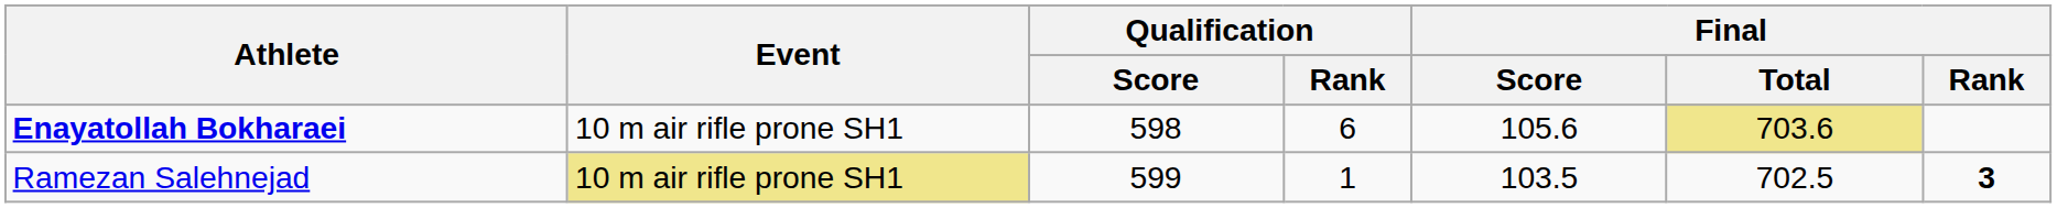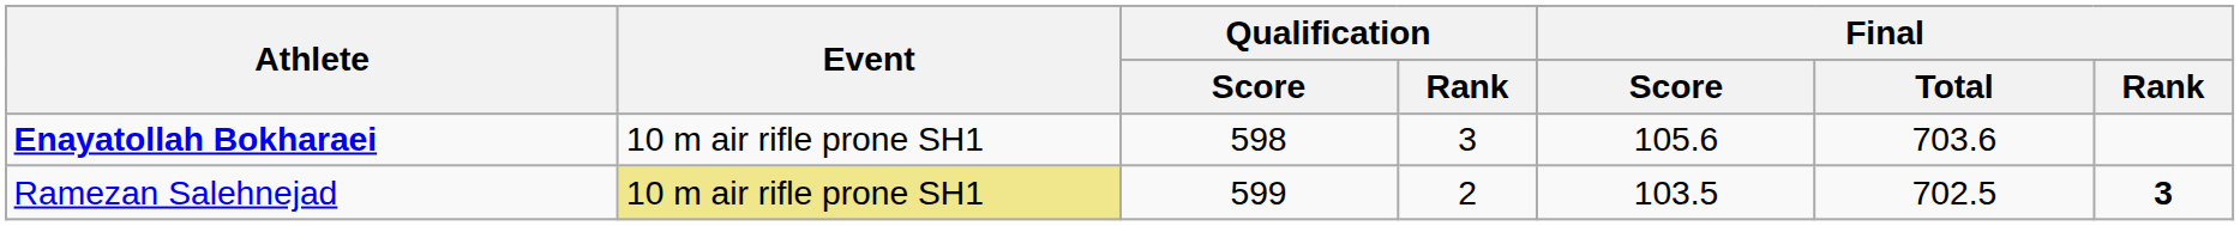 <table class="wikitable" width="75%" style="text-align:center; font-size:90%">
 <tr>
 <th rowspan="2" width="22%">Athlete</th>
 <th rowspan="2" width="18%">Event</th>
 <th colspan="2">Qualification</th>
 <th colspan="3">Final</th>
 </tr>
 <tr>
 <th width="10%">Score</th>
 <th width="5%">Rank</th>
 <th width="10%">Score</th>
 <th width="10%">Total</th>
 <th width="5%">Rank</th>
 </tr>
 <tr>
 <td align="left"><strong><a href='#'>Enayatollah Bokharaei</a></strong></td>
 <td align="left">10 m air rifle prone SH1</td>
 <td>598</td>
-<td>6 <strong></strong></td>
+<td>3 <strong></strong></td>
 <td>105.6</td>
-<td style="background: khaki;">703.6</td>
+<td>703.6</td>
 <td></td>
 </tr>
 <tr>
 <td align="left"><a href='#'>Ramezan Salehnejad</a></td>
 <td align="left" style="background: khaki;">10 m air rifle prone SH1</td>
 <td>599</td>
-<td>1 <strong></strong></td>
+<td>2 <strong></strong></td>
 <td>103.5</td>
 <td>702.5</td>
 <td><strong>3</strong></td>
 </tr>
 </table>
